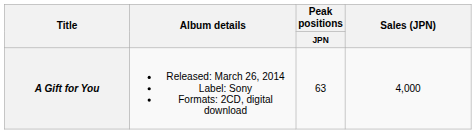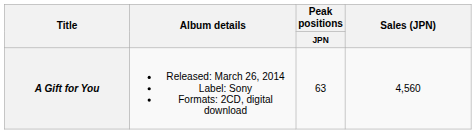 <table class="wikitable plainrowheaders" style="text-align:center;">
 <tr>
 <th style="width:12em;" rowspan="2">Title</th>
 <th style="width:16em;" rowspan="2">Album details</th>
 <th colspan="1">Peak positions</th>
 <th style="width:12em;" rowspan="2">Sales (JPN)</th>
 </tr>
 <tr>
 <th style="width:2.5em;"><small>JPN</small><br></th>
 </tr>
 <tr>
 <th scope="row"><em>A Gift for You</em></th>
 <td><br><ul><li>Released: March 26, 2014 </li><li>Label: Sony</li><li>Formats: 2CD, digital download</li></ul></td>
 <td>63</td>
-<td>4,000</td>
+<td>4,560</td>
 </tr>
 </table>
